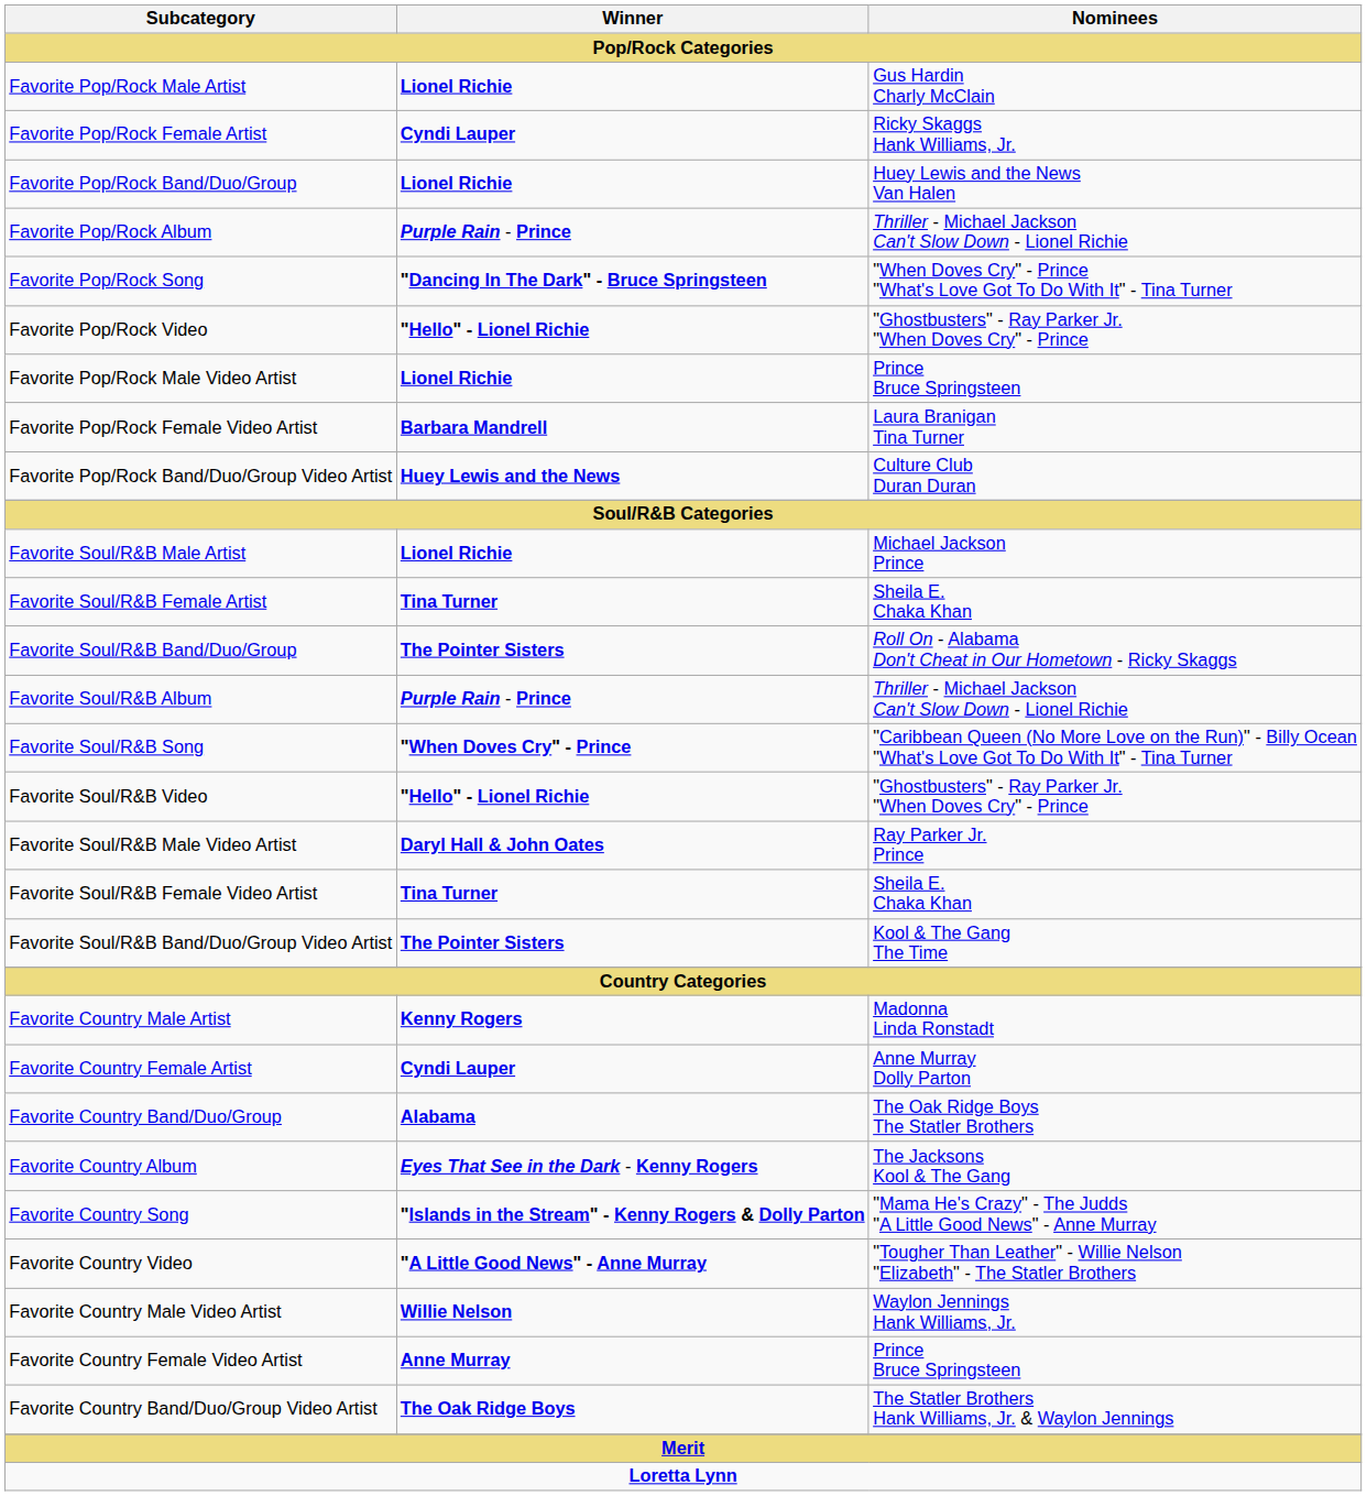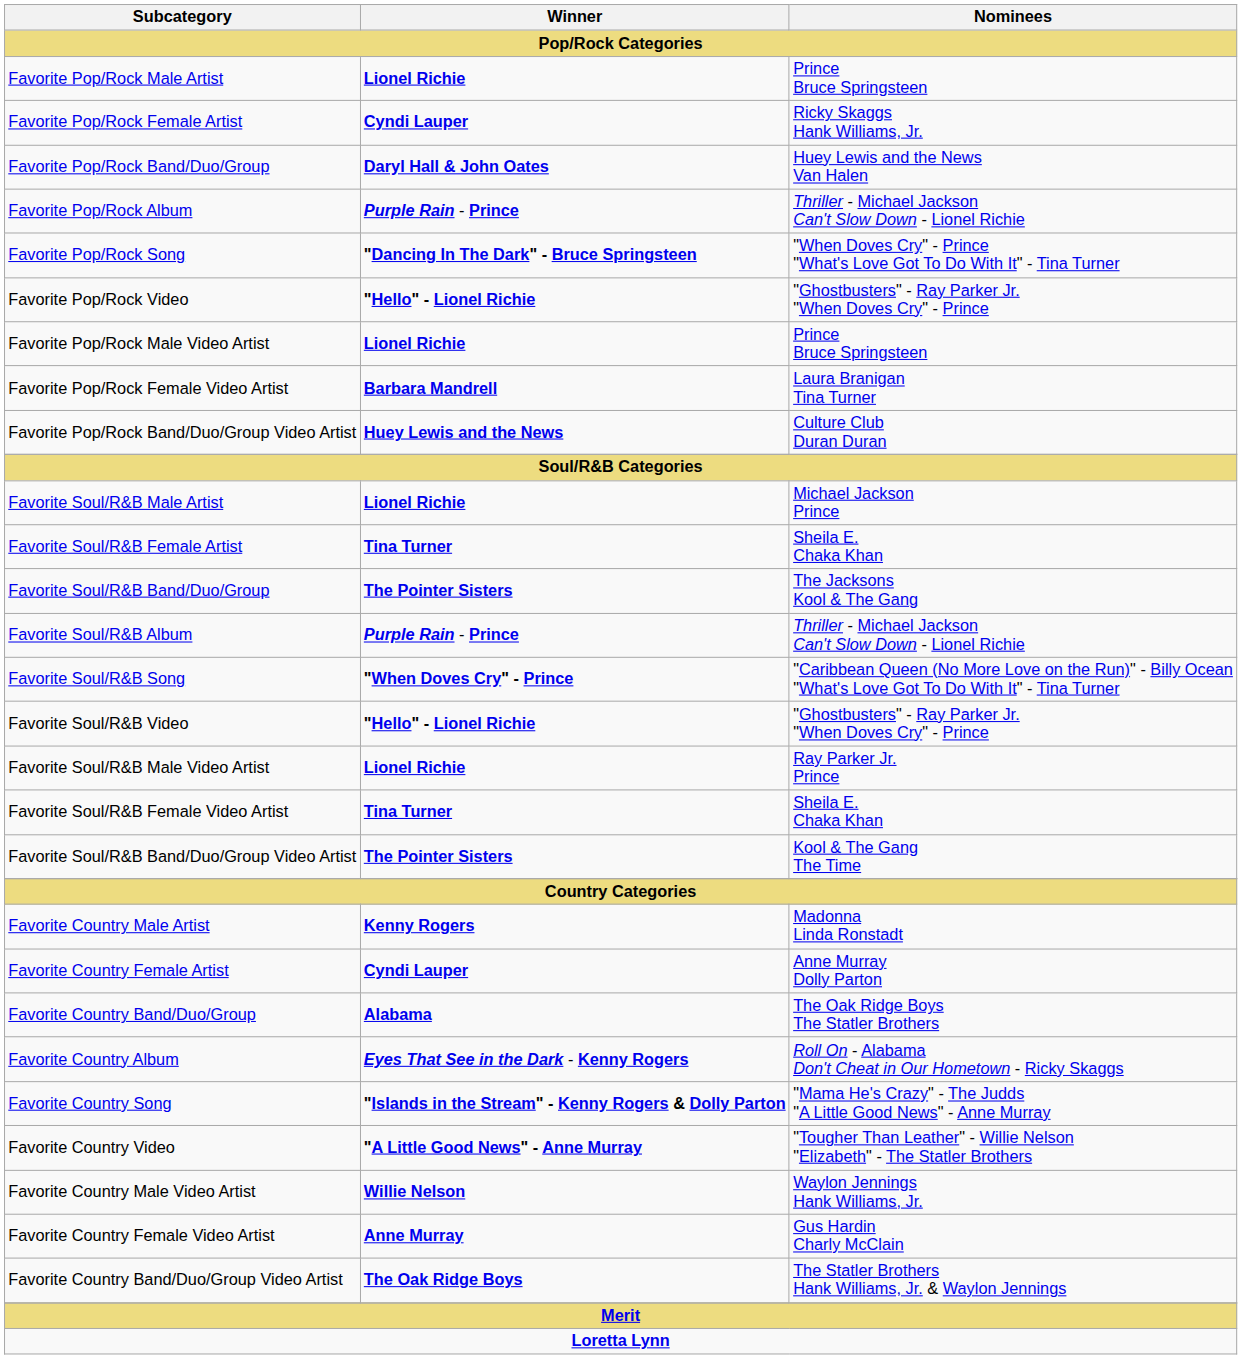 <table class="wikitable">
 <tr>
 <th><strong>Subcategory</strong></th>
 <th><strong>Winner</strong></th>
 <th><strong>Nominees</strong></th>
 </tr>
 <tr bgcolor="#EDDC80">
 <td colspan=8 align=center><strong>Pop/Rock Categories</strong></td>
 </tr>
 <tr>
 <td><a href='#'>Favorite Pop/Rock Male Artist</a></td>
 <td><strong><a href='#'>Lionel Richie</a></strong></td>
-<td><a href='#'>Gus Hardin</a> <br> <a href='#'>Charly McClain</a></td>
+<td><a href='#'>Prince</a> <br> <a href='#'>Bruce Springsteen</a></td>
 </tr>
 <tr>
 <td><a href='#'>Favorite Pop/Rock Female Artist</a></td>
 <td><strong><a href='#'>Cyndi Lauper</a></strong></td>
 <td><a href='#'>Ricky Skaggs</a> <br> <a href='#'>Hank Williams, Jr.</a></td>
 </tr>
 <tr>
 <td><a href='#'>Favorite Pop/Rock Band/Duo/Group</a></td>
-<td><strong><a href='#'>Lionel Richie</a></strong></td>
+<td><strong><a href='#'>Daryl Hall & John Oates</a></strong></td>
 <td><a href='#'>Huey Lewis and the News</a> <br> <a href='#'>Van Halen</a></td>
 </tr>
 <tr>
 <td><a href='#'>Favorite Pop/Rock Album</a></td>
 <td><strong><em><a href='#'>Purple Rain</a></em></strong> - <strong><a href='#'>Prince</a></strong></td>
 <td><em><a href='#'>Thriller</a></em> - <a href='#'>Michael Jackson</a> <br> <em><a href='#'>Can't Slow Down</a></em> - <a href='#'>Lionel Richie</a></td>
 </tr>
 <tr>
 <td><a href='#'>Favorite Pop/Rock Song</a></td>
 <td><strong>"<a href='#'>Dancing In The Dark</a>" - <a href='#'>Bruce Springsteen</a></strong></td>
 <td>"<a href='#'>When Doves Cry</a>" - <a href='#'>Prince</a> <br> "<a href='#'>What's Love Got To Do With It</a>" - <a href='#'>Tina Turner</a></td>
 </tr>
 <tr>
 <td>Favorite Pop/Rock Video</td>
 <td><strong>"<a href='#'>Hello</a>" - <a href='#'>Lionel Richie</a></strong></td>
 <td>"<a href='#'>Ghostbusters</a>" - <a href='#'>Ray Parker Jr.</a> <br> "<a href='#'>When Doves Cry</a>" - <a href='#'>Prince</a></td>
 </tr>
 <tr>
 <td>Favorite Pop/Rock Male Video Artist</td>
 <td><strong><a href='#'>Lionel Richie</a></strong></td>
 <td><a href='#'>Prince</a> <br> <a href='#'>Bruce Springsteen</a></td>
 </tr>
 <tr>
 <td>Favorite Pop/Rock Female Video Artist</td>
 <td><strong><a href='#'>Barbara Mandrell</a></strong></td>
 <td><a href='#'>Laura Branigan</a> <br> <a href='#'>Tina Turner</a></td>
 </tr>
 <tr>
 <td>Favorite Pop/Rock Band/Duo/Group Video Artist</td>
 <td><strong><a href='#'>Huey Lewis and the News</a></strong></td>
 <td><a href='#'>Culture Club</a> <br> <a href='#'>Duran Duran</a></td>
 </tr>
 <tr>
 </tr>
 <tr bgcolor="#EDDC80">
 <td colspan=8 align=center><strong>Soul/R&B Categories</strong></td>
 </tr>
 <tr>
 <td><a href='#'>Favorite Soul/R&B Male Artist</a></td>
 <td><strong><a href='#'>Lionel Richie</a></strong></td>
 <td><a href='#'>Michael Jackson</a> <br> <a href='#'>Prince</a></td>
 </tr>
 <tr>
 <td><a href='#'>Favorite Soul/R&B Female Artist</a></td>
 <td><strong><a href='#'>Tina Turner</a></strong></td>
 <td><a href='#'>Sheila E.</a> <br> <a href='#'>Chaka Khan</a></td>
 </tr>
 <tr>
 <td><a href='#'>Favorite Soul/R&B Band/Duo/Group</a></td>
 <td><strong><a href='#'>The Pointer Sisters</a></strong></td>
-<td><em><a href='#'>Roll On</a></em> - <a href='#'>Alabama</a> <br> <em><a href='#'>Don't Cheat in Our Hometown</a></em> - <a href='#'>Ricky Skaggs</a></td>
+<td><a href='#'>The Jacksons</a> <br> <a href='#'>Kool & The Gang</a></td>
 </tr>
 <tr>
 <td><a href='#'>Favorite Soul/R&B Album</a></td>
 <td><strong><em><a href='#'>Purple Rain</a></em></strong> - <strong><a href='#'>Prince</a></strong></td>
 <td><em><a href='#'>Thriller</a></em> - <a href='#'>Michael Jackson</a> <br> <em><a href='#'>Can't Slow Down</a></em> - <a href='#'>Lionel Richie</a></td>
 </tr>
 <tr>
 <td><a href='#'>Favorite Soul/R&B Song</a></td>
 <td><strong>"<a href='#'>When Doves Cry</a>" - <a href='#'>Prince</a></strong></td>
 <td>"<a href='#'>Caribbean Queen (No More Love on the Run)</a>" - <a href='#'>Billy Ocean</a> <br> "<a href='#'>What's Love Got To Do With It</a>" - <a href='#'>Tina Turner</a></td>
 </tr>
 <tr>
 <td>Favorite Soul/R&B Video</td>
 <td><strong>"<a href='#'>Hello</a>" - <a href='#'>Lionel Richie</a></strong></td>
 <td>"<a href='#'>Ghostbusters</a>" - <a href='#'>Ray Parker Jr.</a> <br> "<a href='#'>When Doves Cry</a>" - <a href='#'>Prince</a></td>
 </tr>
 <tr>
 <td>Favorite Soul/R&B Male Video Artist</td>
-<td><strong><a href='#'>Daryl Hall & John Oates</a></strong></td>
+<td><strong><a href='#'>Lionel Richie</a></strong></td>
 <td><a href='#'>Ray Parker Jr.</a> <br> <a href='#'>Prince</a></td>
 </tr>
 <tr>
 <td>Favorite Soul/R&B Female Video Artist</td>
 <td><strong><a href='#'>Tina Turner</a></strong></td>
 <td><a href='#'>Sheila E.</a> <br> <a href='#'>Chaka Khan</a></td>
 </tr>
 <tr>
 <td>Favorite Soul/R&B Band/Duo/Group Video Artist</td>
 <td><strong><a href='#'>The Pointer Sisters</a></strong></td>
 <td><a href='#'>Kool & The Gang</a> <br> <a href='#'>The Time</a></td>
 </tr>
 <tr>
 </tr>
 <tr bgcolor="#EDDC80">
 <td colspan=8 align=center><strong>Country Categories</strong></td>
 </tr>
 <tr>
 <td><a href='#'>Favorite Country Male Artist</a></td>
 <td><strong><a href='#'>Kenny Rogers</a></strong></td>
 <td><a href='#'>Madonna</a> <br> <a href='#'>Linda Ronstadt</a></td>
 </tr>
 <tr>
 <td><a href='#'>Favorite Country Female Artist</a></td>
 <td><strong><a href='#'>Cyndi Lauper</a></strong></td>
 <td><a href='#'>Anne Murray</a> <br> <a href='#'>Dolly Parton</a></td>
 </tr>
 <tr>
 <td><a href='#'>Favorite Country Band/Duo/Group</a></td>
 <td><strong><a href='#'>Alabama</a></strong></td>
 <td><a href='#'>The Oak Ridge Boys</a> <br> <a href='#'>The Statler Brothers</a></td>
 </tr>
 <tr>
 <td><a href='#'>Favorite Country Album</a></td>
 <td><strong><em><a href='#'>Eyes That See in the Dark</a></em></strong> - <strong><a href='#'>Kenny Rogers</a></strong></td>
-<td><a href='#'>The Jacksons</a> <br> <a href='#'>Kool & The Gang</a></td>
+<td><em><a href='#'>Roll On</a></em> - <a href='#'>Alabama</a> <br> <em><a href='#'>Don't Cheat in Our Hometown</a></em> - <a href='#'>Ricky Skaggs</a></td>
 </tr>
 <tr>
 <td><a href='#'>Favorite Country Song</a></td>
 <td><strong>"<a href='#'>Islands in the Stream</a>" - <a href='#'>Kenny Rogers</a> & <a href='#'>Dolly Parton</a></strong></td>
 <td>"<a href='#'>Mama He's Crazy</a>" - <a href='#'>The Judds</a> <br> "<a href='#'>A Little Good News</a>" - <a href='#'>Anne Murray</a></td>
 </tr>
 <tr>
 <td>Favorite Country Video</td>
 <td><strong>"<a href='#'>A Little Good News</a>" - <a href='#'>Anne Murray</a></strong></td>
 <td>"<a href='#'>Tougher Than Leather</a>" - <a href='#'>Willie Nelson</a> <br> "<a href='#'>Elizabeth</a>" - <a href='#'>The Statler Brothers</a></td>
 </tr>
 <tr>
 <td>Favorite Country Male Video Artist</td>
 <td><strong><a href='#'>Willie Nelson</a></strong></td>
 <td><a href='#'>Waylon Jennings</a> <br> <a href='#'>Hank Williams, Jr.</a></td>
 </tr>
 <tr>
 <td>Favorite Country Female Video Artist</td>
 <td><strong><a href='#'>Anne Murray</a></strong></td>
-<td><a href='#'>Prince</a> <br> <a href='#'>Bruce Springsteen</a></td>
+<td><a href='#'>Gus Hardin</a> <br> <a href='#'>Charly McClain</a></td>
 </tr>
 <tr>
 <td>Favorite Country Band/Duo/Group Video Artist</td>
 <td><strong><a href='#'>The Oak Ridge Boys</a></strong></td>
 <td><a href='#'>The Statler Brothers</a> <br> <a href='#'>Hank Williams, Jr.</a> & <a href='#'>Waylon Jennings</a></td>
 </tr>
 <tr>
 </tr>
 <tr bgcolor="#EDDC80">
 <td colspan=8 align=center><strong><a href='#'>Merit</a></strong></td>
 </tr>
 <tr>
 <td colspan=8 align=center><strong><a href='#'>Loretta Lynn</a></strong></td>
 </tr>
 </table>
